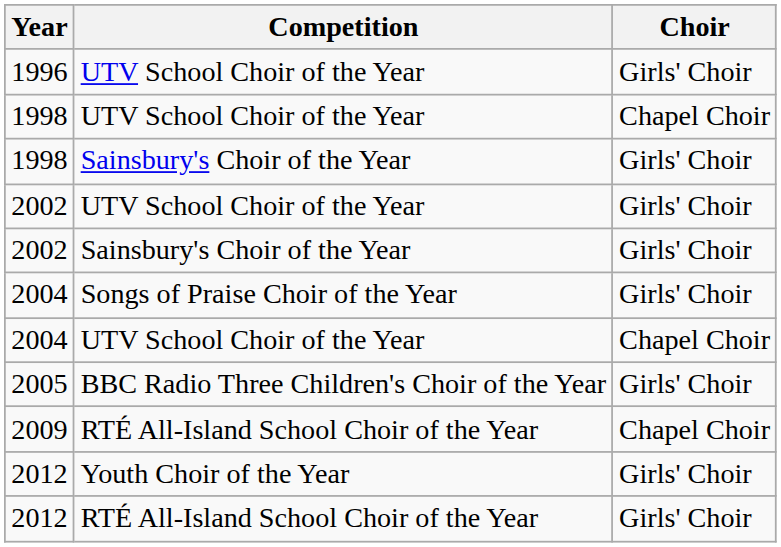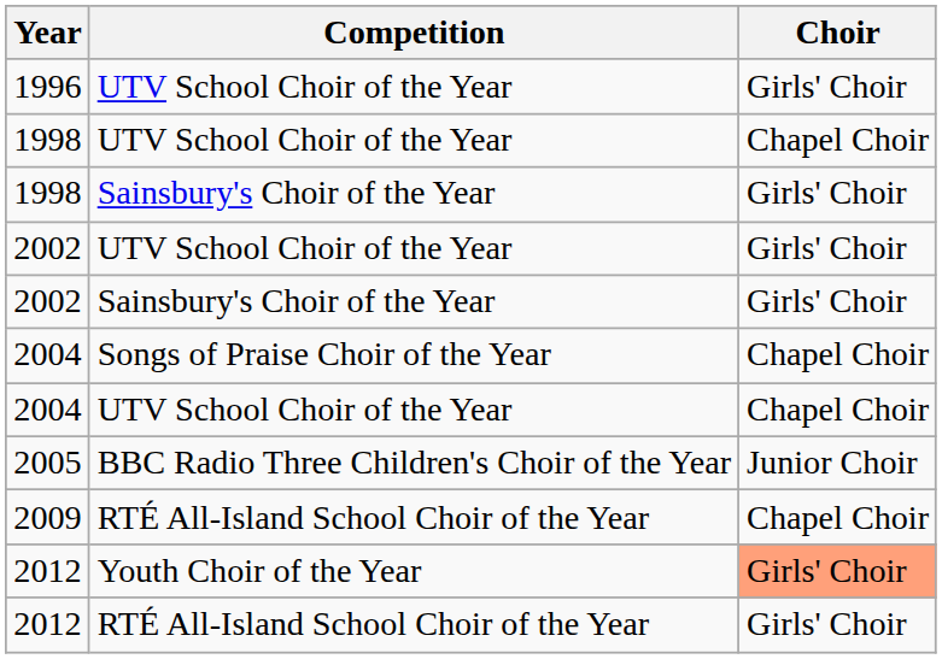 <table class="wikitable">
 <tr>
 <th scope="col">Year</th>
 <th scope="col">Competition</th>
 <th scope="col">Choir</th>
 </tr>
 <tr>
 <td>1996</td>
 <td><a href='#'>UTV</a> School Choir of the Year</td>
 <td>Girls' Choir</td>
 </tr>
 <tr>
 <td>1998</td>
 <td>UTV School Choir of the Year</td>
 <td>Chapel Choir</td>
 </tr>
 <tr>
 <td>1998</td>
 <td><a href='#'>Sainsbury's</a> Choir of the Year</td>
 <td>Girls' Choir</td>
 </tr>
 <tr>
 <td>2002</td>
 <td>UTV School Choir of the Year</td>
 <td>Girls' Choir</td>
 </tr>
 <tr>
 <td>2002</td>
 <td>Sainsbury's Choir of the Year</td>
 <td>Girls' Choir</td>
 </tr>
 <tr>
 <td>2004</td>
 <td>Songs of Praise Choir of the Year</td>
-<td>Girls' Choir</td>
+<td>Chapel Choir</td>
 </tr>
 <tr>
 <td>2004</td>
 <td>UTV School Choir of the Year</td>
 <td>Chapel Choir</td>
 </tr>
 <tr>
 <td>2005</td>
 <td>BBC Radio Three Children's Choir of the Year</td>
-<td>Girls' Choir</td>
+<td>Junior Choir</td>
 </tr>
 <tr>
 <td>2009</td>
 <td>RTÉ All-Island School Choir of the Year</td>
 <td>Chapel Choir</td>
 </tr>
 <tr>
 <td>2012</td>
 <td>Youth Choir of the Year</td>
-<td>Girls' Choir</td>
+<td style="background: lightsalmon;">Girls' Choir</td>
 </tr>
 <tr>
 <td>2012</td>
 <td>RTÉ All-Island School Choir of the Year</td>
 <td>Girls' Choir</td>
 </tr>
 </table>
